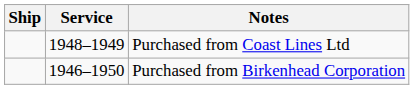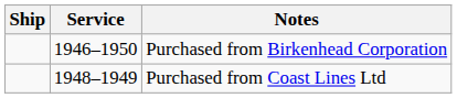 <table class="wikitable">
 <tr>
 <th>Ship</th>
 <th>Service</th>
 <th>Notes</th>
 </tr>
 <tr>
 <td></td>
+<td>1946–1950</td>
+<td>Purchased from <a href='#'>Birkenhead Corporation</a></td>
+</tr>
+<tr>
+<td></td>
 <td>1948–1949</td>
 <td>Purchased from <a href='#'>Coast Lines</a> Ltd</td>
 </tr>
-<tr>
-<td></td>
-<td>1946–1950</td>
-<td>Purchased from <a href='#'>Birkenhead Corporation</a></td>
-</tr>
 </table>
